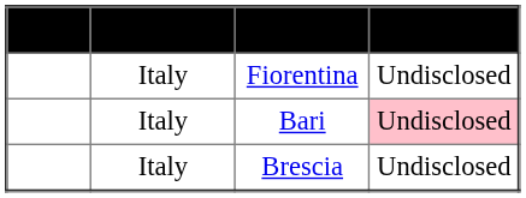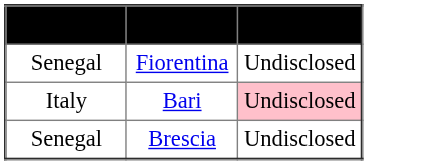 <table border="2" cellpadding="4" style="border-collapse:collapse; text-align:center;">
 <tr style="background:#000000;">
-<th><strong><span> Name</span></strong></th>
 <th><strong><span> Nationality</span></strong></th>
 <th><strong><span> Moving to</span></strong></th>
 <th><strong><span> Fee</span></strong></th>
 </tr>
 <tr>
-<td></td>
-<td>Italy</td>
+<td>Senegal</td>
 <td><a href='#'>Fiorentina</a></td>
 <td>Undisclosed</td>
 </tr>
 <tr>
-<td></td>
 <td>Italy</td>
 <td><a href='#'>Bari</a></td>
 <td style="background: pink;">Undisclosed</td>
 </tr>
 <tr>
-<td></td>
-<td>Italy</td>
+<td>Senegal</td>
 <td><a href='#'>Brescia</a></td>
 <td>Undisclosed</td>
 </tr>
 </table>
